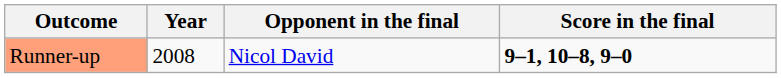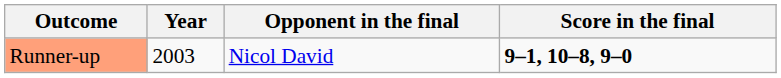 <table class="sortable wikitable">
 <tr>
 <th width="100">Outcome</th>
 <th width="50">Year</th>
 <th width="200">Opponent in the final</th>
 <th width="200">Score in the final</th>
 </tr>
 <tr>
 <td bgcolor="#ffa07a">Runner-up</td>
-<td>2008</td>
+<td>2003</td>
 <td> <a href='#'>Nicol David</a></td>
 <td><strong>9–1, 10–8, 9–0</strong></td>
 </tr>
 </table>
